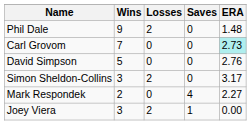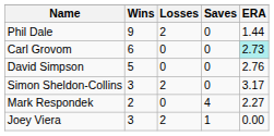 <table class="wikitable">
 <tr>
 </tr>
 <tr>
 <th>Name</th>
 <th>Wins</th>
 <th>Losses</th>
 <th>Saves</th>
 <th>ERA</th>
 </tr>
 <tr>
 <td>Phil Dale</td>
 <td>9</td>
 <td>2</td>
 <td>0</td>
-<td>1.48</td>
+<td>1.44</td>
 </tr>
 <tr>
 <td>Carl Grovom</td>
-<td>7</td>
+<td>6</td>
 <td>0</td>
 <td>0</td>
 <td style="background: paleturquoise;">2.73</td>
 </tr>
 <tr>
 <td>David Simpson</td>
 <td>5</td>
 <td>0</td>
 <td>0</td>
 <td>2.76</td>
 </tr>
 <tr>
 <td>Simon Sheldon-Collins</td>
 <td>3</td>
 <td>2</td>
 <td>0</td>
 <td>3.17</td>
 </tr>
 <tr>
 <td>Mark Respondek</td>
 <td>2</td>
 <td>0</td>
 <td>4</td>
 <td>2.27</td>
 </tr>
 <tr>
 <td>Joey Viera</td>
 <td>3</td>
 <td>2</td>
 <td>1</td>
 <td>0.00</td>
 </tr>
 </table>
